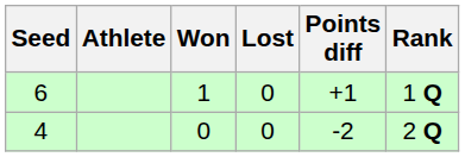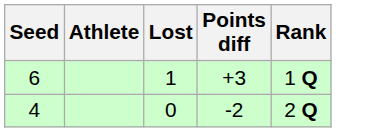 <table class="wikitable">
 <tr>
 <th>Seed</th>
 <th>Athlete</th>
-<th>Won</th>
 <th>Lost</th>
 <th>Points<br>diff</th>
 <th>Rank</th>
 </tr>
 <tr bgcolor="#ccffcc">
 <td align="center">6</td>
 <td><strong></strong></td>
 <td align="center">1</td>
-<td align="center">0</td>
-<td align="center">+1</td>
+<td align="center">+3</td>
 <td align="center">1 <strong>Q</strong></td>
 </tr>
 <tr bgcolor="#ccffcc">
 <td align="center">4</td>
 <td><strong></strong></td>
 <td align="center">0</td>
-<td align="center">0</td>
 <td align="center">-2</td>
 <td align="center">2 <strong>Q</strong></td>
 </tr>
 </table>
